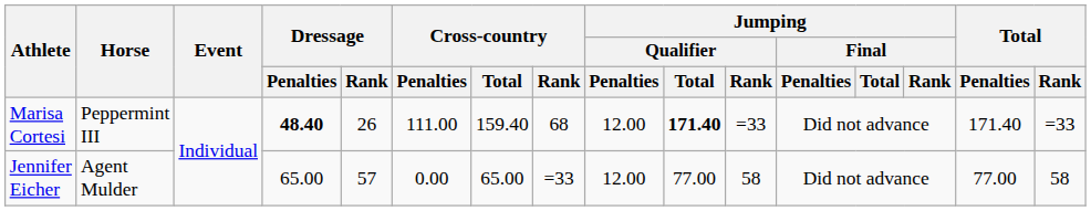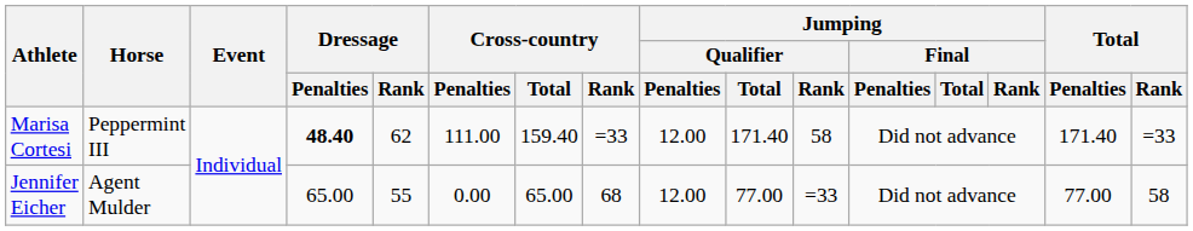 <table class=wikitable style="font-size:90%">
 <tr>
 <th rowspan="3">Athlete</th>
 <th rowspan="3">Horse</th>
 <th rowspan="3">Event</th>
 <th colspan="2" rowspan="2">Dressage</th>
 <th colspan="3" rowspan="2">Cross-country</th>
 <th colspan="6">Jumping</th>
 <th colspan="2" rowspan="2">Total</th>
 </tr>
 <tr style="font-size:95%">
 <th colspan="3">Qualifier</th>
 <th colspan="3">Final</th>
 </tr>
 <tr style="font-size:95%">
 <th>Penalties</th>
 <th>Rank</th>
 <th>Penalties</th>
 <th>Total</th>
 <th>Rank</th>
 <th>Penalties</th>
 <th>Total</th>
 <th>Rank</th>
 <th>Penalties</th>
 <th>Total</th>
 <th>Rank</th>
 <th>Penalties</th>
 <th>Rank</th>
 </tr>
 <tr align=center>
 <td align=left><a href='#'>Marisa Cortesi</a></td>
 <td align=left>Peppermint III</td>
 <td align=left rowspan=2><a href='#'>Individual</a></td>
 <td><strong>48.40</strong></td>
-<td>26</td>
+<td>62</td>
 <td>111.00</td>
 <td>159.40</td>
-<td>68</td>
+<td>=33</td>
 <td>12.00</td>
-<td><strong>171.40</strong></td>
-<td>=33</td>
+<td>171.40</td>
+<td>58</td>
 <td colspan=3>Did not advance</td>
 <td>171.40</td>
 <td>=33</td>
 </tr>
 <tr align=center>
 <td align=left><a href='#'>Jennifer Eicher</a></td>
 <td align=left>Agent Mulder</td>
 <td>65.00</td>
-<td>57</td>
+<td>55</td>
 <td>0.00</td>
 <td>65.00</td>
-<td>=33</td>
+<td>68</td>
 <td>12.00</td>
 <td>77.00</td>
-<td>58</td>
+<td>=33</td>
 <td colspan=3>Did not advance</td>
 <td>77.00</td>
 <td>58</td>
 </tr>
 </table>
